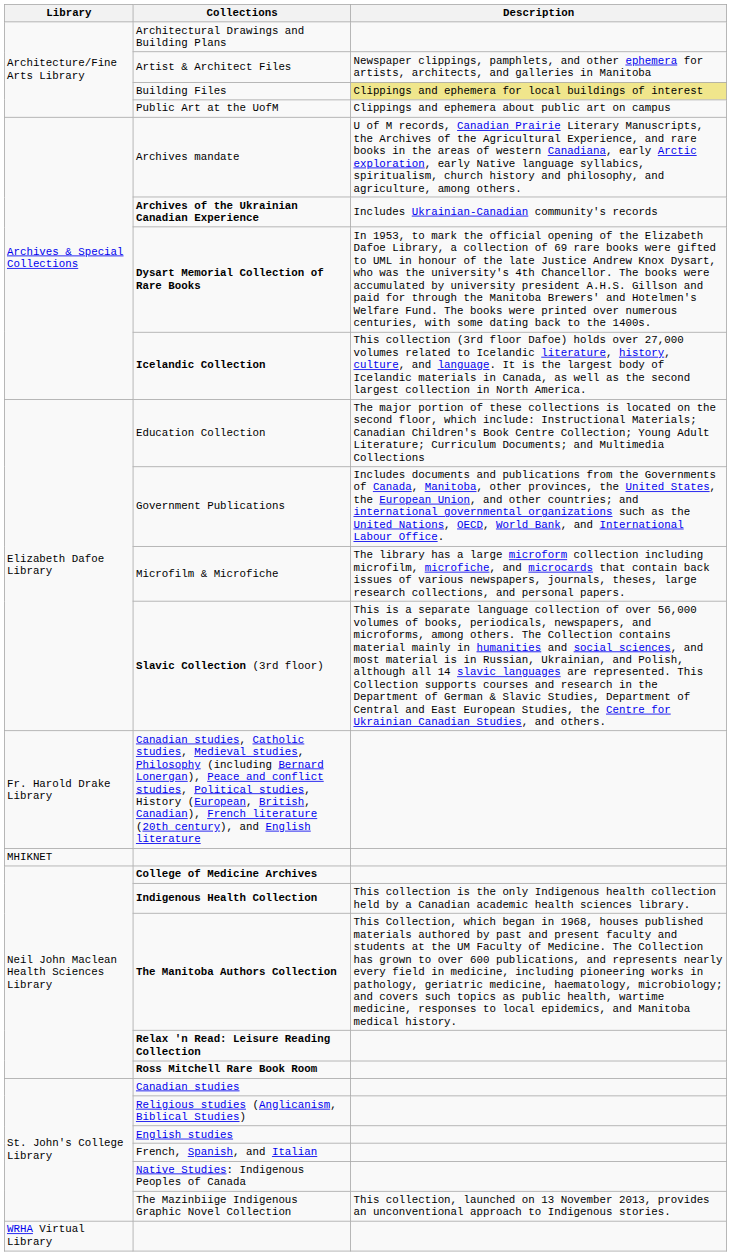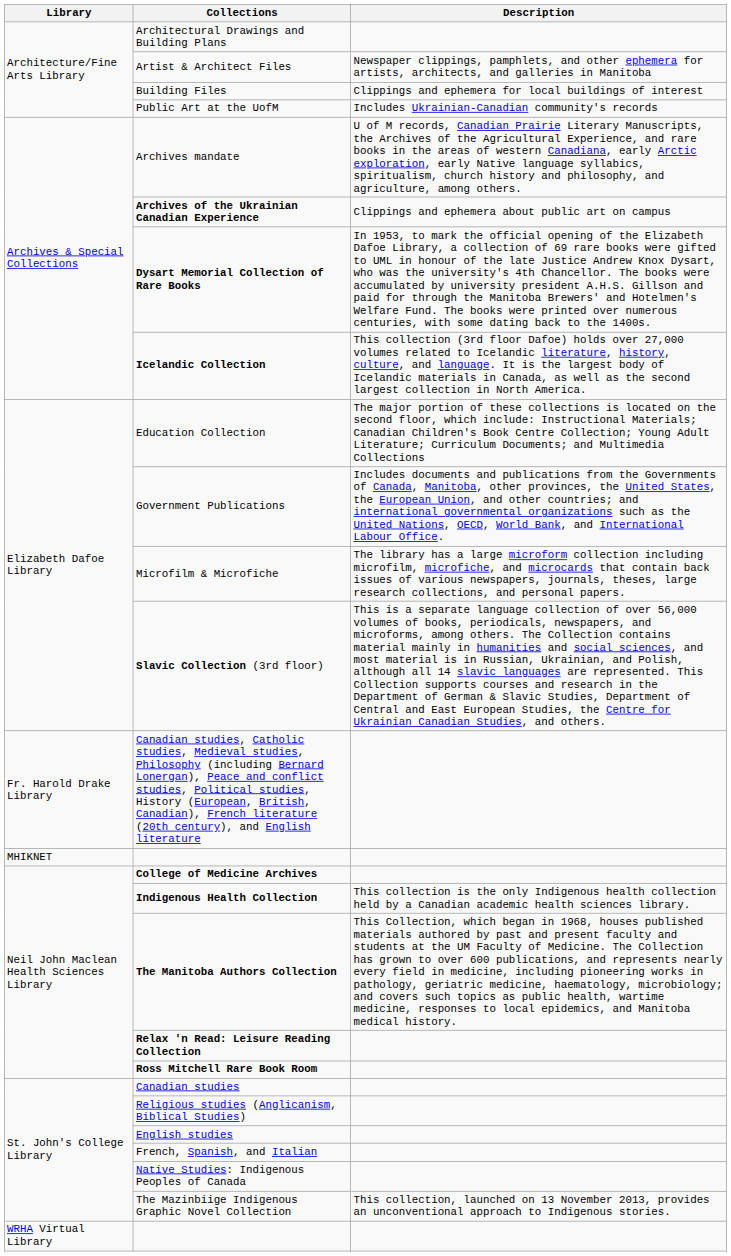 <table class="wikitable">
 <tr>
 <th>Library</th>
 <th>Collections</th>
 <th>Description</th>
 </tr>
 <tr>
 <td rowspan="4">Architecture/Fine Arts Library</td>
 <td>Architectural Drawings and Building Plans</td>
 <td></td>
 </tr>
 <tr>
 <td>Artist & Architect Files</td>
 <td>Newspaper clippings, pamphlets, and other <a href='#'>ephemera</a> for artists, architects, and galleries in Manitoba</td>
 </tr>
 <tr>
 <td>Building Files</td>
-<td style="background: khaki;">Clippings and ephemera for local buildings of interest</td>
+<td>Clippings and ephemera for local buildings of interest</td>
 </tr>
 <tr>
 <td>Public Art at the UofM</td>
-<td>Clippings and ephemera about public art on campus</td>
+<td>Includes <a href='#'>Ukrainian-Canadian</a> community's records</td>
 </tr>
 <tr>
 <td rowspan="4"><a href='#'>Archives & Special Collections</a></td>
 <td>Archives mandate</td>
 <td>U of M records, <a href='#'>Canadian Prairie</a> Literary Manuscripts, the Archives of the Agricultural Experience, and rare books in the areas of western <a href='#'>Canadiana</a>, early <a href='#'>Arctic exploration</a>, early Native language syllabics, spiritualism, church history and philosophy, and agriculture, among others.</td>
 </tr>
 <tr>
 <td><strong>Archives of the Ukrainian Canadian Experience</strong></td>
-<td>Includes <a href='#'>Ukrainian-Canadian</a> community's records</td>
+<td>Clippings and ephemera about public art on campus</td>
 </tr>
 <tr>
 <td><strong>Dysart Memorial Collection of Rare Books</strong></td>
 <td>In 1953, to mark the official opening of the Elizabeth Dafoe Library, a collection of 69 rare books were gifted to UML in honour of the late Justice Andrew Knox Dysart, who was the university's 4th Chancellor. The books were accumulated by university president A.H.S. Gillson and paid for through the Manitoba Brewers' and Hotelmen's Welfare Fund. The books were printed over numerous centuries, with some dating back to the 1400s.</td>
 </tr>
 <tr>
 <td><strong>Icelandic Collection</strong></td>
 <td>This collection (3rd floor Dafoe) holds over 27,000 volumes related to Icelandic <a href='#'>literature</a>, <a href='#'>history</a>, <a href='#'>culture</a>, and <a href='#'>language</a>. It is the largest body of Icelandic materials in Canada, as well as the second largest collection in North America.</td>
 </tr>
 <tr>
 <td rowspan="4">Elizabeth Dafoe Library</td>
 <td>Education Collection</td>
 <td>The major portion of these collections is located on the second floor, which include: Instructional Materials; Canadian Children's Book Centre Collection; Young Adult Literature; Curriculum Documents; and Multimedia Collections</td>
 </tr>
 <tr>
 <td>Government Publications</td>
 <td>Includes documents and publications from the Governments of <a href='#'>Canada</a>, <a href='#'>Manitoba</a>, other provinces, the <a href='#'>United States</a>, the <a href='#'>European Union</a>, and other countries; and <a href='#'>international governmental organizations</a> such as the <a href='#'>United Nations</a>, <a href='#'>OECD</a>, <a href='#'>World Bank</a>, and <a href='#'>International Labour Office</a>.</td>
 </tr>
 <tr>
 <td>Microfilm & Microfiche</td>
 <td>The library has a large <a href='#'>microform</a> collection including microfilm, <a href='#'>microfiche</a>, and <a href='#'>microcards</a> that contain back issues of various newspapers, journals, theses, large research collections, and personal papers.</td>
 </tr>
 <tr>
 <td><strong>Slavic Collection</strong> (3rd floor)</td>
 <td>This is a separate language collection of over 56,000 volumes of books, periodicals, newspapers, and microforms, among others. The Collection contains material mainly in <a href='#'>humanities</a> and <a href='#'>social sciences</a>, and most material is in Russian, Ukrainian, and Polish, although all 14 <a href='#'>slavic languages</a> are represented. This Collection supports courses and research in the Department of German & Slavic Studies, Department of Central and East European Studies, the <a href='#'>Centre for Ukrainian Canadian Studies</a>, and others.</td>
 </tr>
 <tr>
 <td>Fr. Harold Drake Library</td>
 <td><a href='#'>Canadian studies</a>, <a href='#'>Catholic studies</a>, <a href='#'>Medieval studies</a>, <a href='#'>Philosophy</a> (including <a href='#'>Bernard Lonergan</a>), <a href='#'>Peace and conflict studies</a>, <a href='#'>Political studies</a>, History (<a href='#'>European</a>, <a href='#'>British</a>, <a href='#'>Canadian</a>), <a href='#'>French literature</a> (<a href='#'>20th century</a>), and <a href='#'>English literature</a></td>
 <td></td>
 </tr>
 <tr>
 <td>MHIKNET</td>
 <td></td>
 <td></td>
 </tr>
 <tr>
 <td rowspan="5">Neil John Maclean Health Sciences Library</td>
 <td><strong>College of Medicine Archives</strong></td>
 <td></td>
 </tr>
 <tr>
 <td><strong>Indigenous Health Collection</strong></td>
 <td>This collection is the only Indigenous health collection held by a Canadian academic health sciences library.</td>
 </tr>
 <tr>
 <td><strong>The Manitoba Authors Collection</strong></td>
 <td>This Collection, which began in 1968, houses published materials authored by past and present faculty and students at the UM Faculty of Medicine. The Collection has grown to over 600 publications, and represents nearly every field in medicine, including pioneering works in pathology, geriatric medicine, haematology, microbiology; and covers such topics as public health, wartime medicine, responses to local epidemics, and Manitoba medical history.</td>
 </tr>
 <tr>
 <td><strong>Relax 'n Read: Leisure Reading Collection</strong></td>
 <td></td>
 </tr>
 <tr>
 <td><strong>Ross Mitchell Rare Book Room</strong></td>
 <td></td>
 </tr>
 <tr>
 <td rowspan="6">St. John's College Library</td>
 <td><a href='#'>Canadian studies</a></td>
 <td></td>
 </tr>
 <tr>
 <td><a href='#'>Religious studies</a> (<a href='#'>Anglicanism</a>, <a href='#'>Biblical Studies</a>)</td>
 <td></td>
 </tr>
 <tr>
 <td><a href='#'>English studies</a></td>
 <td></td>
 </tr>
 <tr>
 <td>French, <a href='#'>Spanish</a>, and <a href='#'>Italian</a></td>
 <td></td>
 </tr>
 <tr>
 <td><a href='#'>Native Studies</a>: Indigenous Peoples of Canada</td>
 <td></td>
 </tr>
 <tr>
 <td>The Mazinbiige Indigenous Graphic Novel Collection</td>
 <td>This collection, launched on 13 November 2013, provides an unconventional approach to Indigenous stories.</td>
 </tr>
 <tr>
 <td><a href='#'>WRHA</a> Virtual Library</td>
 <td></td>
 <td></td>
 </tr>
 </table>
